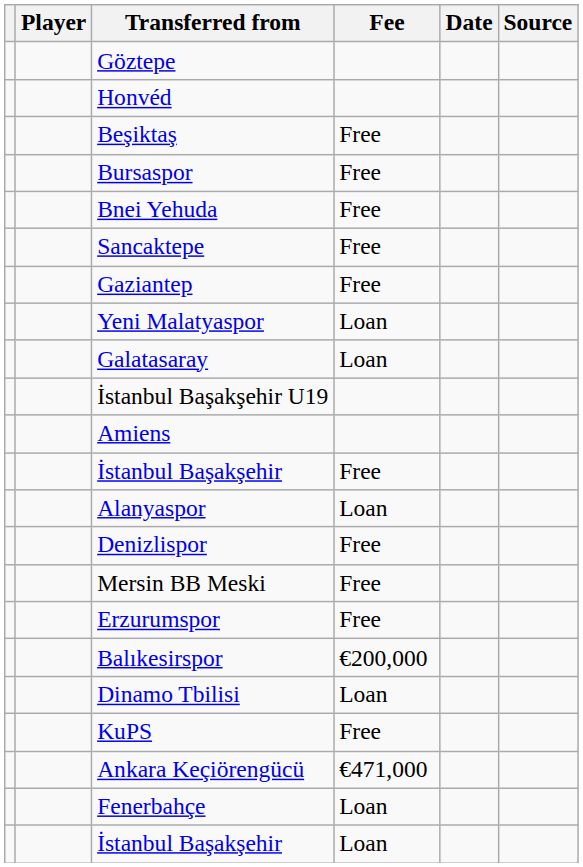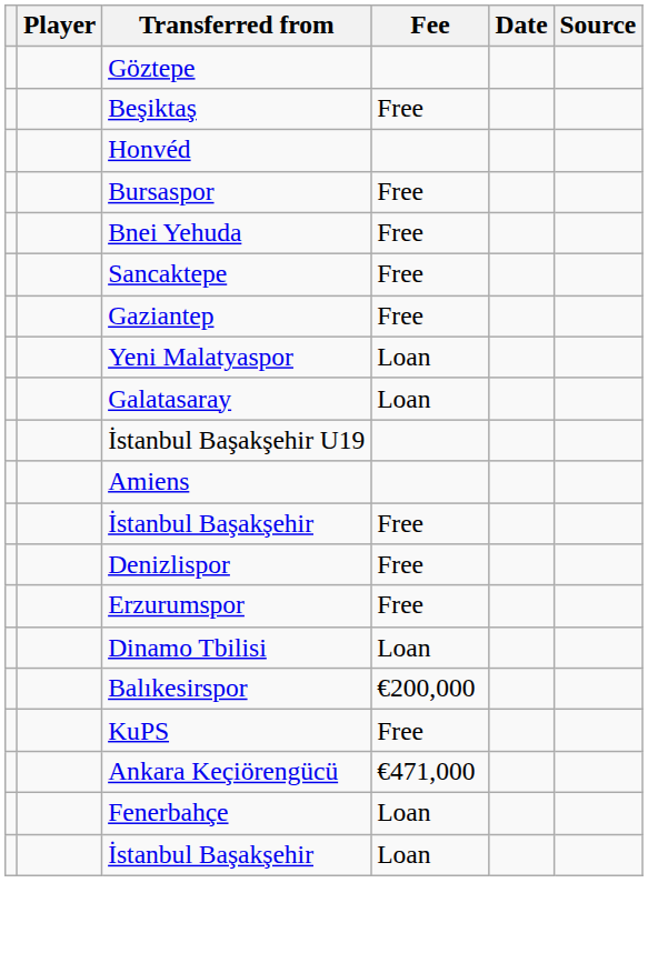 <table class="wikitable plainrowheaders sortable">
 <tr>
 <th></th>
 <th scope="col">Player</th>
 <th>Transferred from</th>
 <th style="width: 65px;">Fee</th>
 <th scope="col">Date</th>
 <th scope="col">Source</th>
 </tr>
 <tr>
 <td align=center></td>
 <td></td>
 <td> <a href='#'>Göztepe</a></td>
 <td></td>
 <td></td>
 <td></td>
 </tr>
 <tr>
 <td align=center></td>
 <td></td>
-<td> <a href='#'>Honvéd</a></td>
-<td></td>
+<td> <a href='#'>Beşiktaş</a></td>
+<td>Free</td>
 <td></td>
 <td></td>
 </tr>
 <tr>
 <td align=center></td>
 <td></td>
-<td> <a href='#'>Beşiktaş</a></td>
-<td>Free</td>
+<td> <a href='#'>Honvéd</a></td>
+<td></td>
 <td></td>
 <td></td>
 </tr>
 <tr>
 <td align=center></td>
 <td></td>
 <td> <a href='#'>Bursaspor</a></td>
 <td>Free</td>
 <td></td>
 <td></td>
 </tr>
 <tr>
 <td align=center></td>
 <td></td>
 <td> <a href='#'>Bnei Yehuda</a></td>
 <td>Free</td>
 <td></td>
 <td></td>
 </tr>
 <tr>
 <td align=center></td>
 <td></td>
 <td> <a href='#'>Sancaktepe</a></td>
 <td>Free</td>
 <td></td>
 <td></td>
 </tr>
 <tr>
 <td align=center></td>
 <td></td>
 <td> <a href='#'>Gaziantep</a></td>
 <td>Free</td>
 <td></td>
 <td></td>
 </tr>
 <tr>
 <td align=center></td>
 <td></td>
 <td> <a href='#'>Yeni Malatyaspor</a></td>
 <td>Loan</td>
 <td></td>
 <td></td>
 </tr>
 <tr>
 <td align=center></td>
 <td></td>
 <td> <a href='#'>Galatasaray</a></td>
 <td>Loan</td>
 <td></td>
 <td></td>
 </tr>
 <tr>
 <td align=center></td>
 <td></td>
 <td> İstanbul Başakşehir U19</td>
 <td></td>
 <td></td>
 <td></td>
 </tr>
 <tr>
 <td align=center></td>
 <td></td>
 <td> <a href='#'>Amiens</a></td>
 <td></td>
 <td></td>
 <td></td>
 </tr>
 <tr>
 <td align=center></td>
 <td></td>
 <td> <a href='#'>İstanbul Başakşehir</a></td>
 <td>Free</td>
 <td></td>
 <td></td>
 </tr>
 <tr>
 <td align=center></td>
 <td></td>
-<td> <a href='#'>Alanyaspor</a></td>
-<td>Loan</td>
-<td></td>
-<td></td>
-</tr>
-<tr>
-<td align=center></td>
-<td></td>
 <td> <a href='#'>Denizlispor</a></td>
-<td>Free</td>
-<td></td>
-<td></td>
-</tr>
-<tr>
-<td align=center></td>
-<td></td>
-<td> Mersin BB Meski</td>
 <td>Free</td>
 <td></td>
 <td></td>
 </tr>
 <tr>
 <td align=center></td>
 <td></td>
 <td> <a href='#'>Erzurumspor</a></td>
 <td>Free</td>
 <td></td>
 <td></td>
 </tr>
 <tr>
 <td align=center></td>
 <td></td>
-<td> <a href='#'>Balıkesirspor</a></td>
-<td>€200,000</td>
+<td> <a href='#'>Dinamo Tbilisi</a></td>
+<td>Loan</td>
 <td></td>
 <td></td>
 </tr>
 <tr>
 <td align=center></td>
 <td></td>
-<td> <a href='#'>Dinamo Tbilisi</a></td>
-<td>Loan</td>
+<td> <a href='#'>Balıkesirspor</a></td>
+<td>€200,000</td>
 <td></td>
 <td></td>
 </tr>
 <tr>
 <td align=center></td>
 <td></td>
 <td> <a href='#'>KuPS</a></td>
 <td>Free</td>
 <td></td>
 <td></td>
 </tr>
 <tr>
 <td align=center></td>
 <td></td>
 <td> <a href='#'>Ankara Keçiörengücü</a></td>
 <td>€471,000</td>
 <td></td>
 <td></td>
 </tr>
 <tr>
 <td align=center></td>
 <td></td>
 <td> <a href='#'>Fenerbahçe</a></td>
 <td>Loan</td>
 <td></td>
 <td></td>
 </tr>
 <tr>
 <td align=center></td>
 <td></td>
 <td> <a href='#'>İstanbul Başakşehir</a></td>
 <td>Loan</td>
 <td></td>
 <td></td>
 </tr>
 </table>
